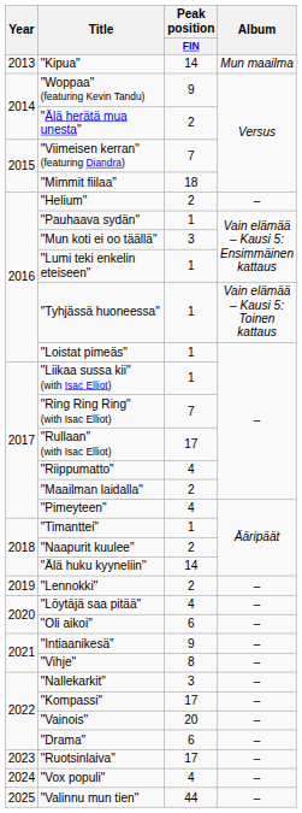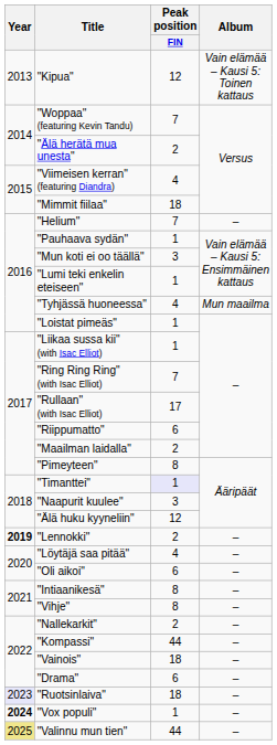 <table class="wikitable">
 <tr>
 <th align="center" rowspan="2" width="10">Year</th>
 <th align="center" rowspan="2" width="160">Title</th>
 <th align="center" colspan="1" width="20">Peak position</th>
 <th align="center" rowspan="2" width="70">Album</th>
 </tr>
 <tr>
 <th scope="col" style="width:3em;font-size:85%;"><a href='#'>FIN</a><br></th>
 </tr>
 <tr>
 <td style="text-align:center;">2013</td>
 <td>"Kipua"</td>
-<td style="text-align:center;">14</td>
-<td style="text-align:center;"><em>Mun maailma</em></td>
+<td style="text-align:center;">12</td>
+<td style="text-align:center;"><em>Vain elämää – Kausi 5:<br>Toinen kattaus</em></td>
 </tr>
 <tr>
 <td style="text-align:center;" rowspan=2>2014</td>
 <td>"Woppaa"<br><small>(featuring Kevin Tandu)</small></td>
-<td style="text-align:center;">9</td>
+<td style="text-align:center;">7</td>
 <td style="text-align:center;" rowspan=4><em>Versus</em></td>
 </tr>
 <tr>
 <td>"<a href='#'>Älä herätä mua unesta</a>"</td>
 <td style="text-align:center;">2</td>
 </tr>
 <tr>
 <td style="text-align:center;" rowspan=2>2015</td>
 <td>"Viimeisen kerran"<br><small>(featuring <a href='#'>Diandra</a>)</small></td>
-<td style="text-align:center;">7</td>
+<td style="text-align:center;">4</td>
 </tr>
 <tr>
 <td>"Mimmit fiilaa"</td>
 <td style="text-align:center;">18</td>
 </tr>
 <tr>
 <td style="text-align:center;" rowspan=6>2016</td>
 <td>"Helium"</td>
-<td style="text-align:center;">2</td>
+<td style="text-align:center;">7</td>
 <td style="text-align:center;">–</td>
 </tr>
 <tr>
 <td>"Pauhaava sydän"</td>
 <td style="text-align:center;">1</td>
 <td style="text-align:center;" rowspan=3><em>Vain elämää – Kausi 5: Ensimmäinen kattaus</em></td>
 </tr>
 <tr>
 <td>"Mun koti ei oo täällä"</td>
 <td style="text-align:center;">3</td>
 </tr>
 <tr>
 <td>"Lumi teki enkelin eteiseen"</td>
 <td style="text-align:center;">1</td>
 </tr>
 <tr>
 <td>"Tyhjässä huoneessa"</td>
-<td style="text-align:center;">1</td>
-<td style="text-align:center;"><em>Vain elämää – Kausi 5:<br>Toinen kattaus</em></td>
+<td style="text-align:center;">4</td>
+<td style="text-align:center;"><em>Mun maailma</em></td>
 </tr>
 <tr>
 <td>"Loistat pimeäs"</td>
 <td style="text-align:center;">1</td>
 <td style="text-align:center;" rowspan="6">–</td>
 </tr>
 <tr>
 <td style="text-align:center;" rowspan=6>2017</td>
 <td>"Liikaa sussa kii"<br><small>(with <a href='#'>Isac Elliot</a>)</small></td>
 <td style="text-align:center;">1</td>
 </tr>
 <tr>
 <td>"Ring Ring Ring"<br><small>(with Isac Elliot)</small></td>
 <td style="text-align:center;">7</td>
 </tr>
 <tr>
 <td>"Rullaan"<br><small>(with Isac Elliot)</small></td>
 <td style="text-align:center;">17</td>
 </tr>
 <tr>
 <td>"Riippumatto"</td>
-<td style="text-align:center;">4</td>
+<td style="text-align:center;">6</td>
 </tr>
 <tr>
 <td>"Maailman laidalla"</td>
 <td style="text-align:center;">2</td>
 </tr>
 <tr>
 <td>"Pimeyteen"</td>
-<td style="text-align:center;">4</td>
+<td style="text-align:center;">8</td>
 <td style="text-align:center;" rowspan=4><em>Ääripäät</em></td>
 </tr>
 <tr>
 <td style="text-align:center;" rowspan=3>2018</td>
 <td>"Timanttei"</td>
-<td style="text-align:center;">1</td>
+<td style="background: lavender; text-align:center;">1</td>
 </tr>
 <tr>
 <td>"Naapurit kuulee"</td>
-<td style="text-align:center;">2</td>
+<td style="text-align:center;">3</td>
 </tr>
 <tr>
 <td>"Älä huku kyyneliin"</td>
-<td style="text-align:center;">14</td>
+<td style="text-align:center;">12</td>
 </tr>
 <tr>
-<td style="text-align:center;">2019</td>
+<td style="text-align:center;"><strong>2019</strong></td>
 <td>"Lennokki"<br></td>
 <td style="text-align:center;">2</td>
 <td style="text-align:center;">–</td>
 </tr>
 <tr>
 <td style="text-align:center;" rowspan=2>2020</td>
 <td>"Löytäjä saa pitää"</td>
 <td style="text-align:center;">4<br></td>
 <td style="text-align:center;">–</td>
 </tr>
 <tr>
 <td>"Oli aikoi"</td>
 <td style="text-align:center;">6<br></td>
 <td style="text-align:center;">–</td>
 </tr>
 <tr>
 <td style="text-align:center;" rowspan="2">2021</td>
 <td>"Intiaanikesä"</td>
-<td style="text-align:center;">9<br></td>
+<td style="text-align:center;">8<br></td>
 <td style="text-align:center;">–</td>
 </tr>
 <tr>
 <td>"Vihje"<br></td>
 <td style="text-align:center;">8<br></td>
 <td style="text-align:center;">–</td>
 </tr>
 <tr>
 <td style="text-align:center;" rowspan="4">2022</td>
 <td>"Nallekarkit"<br></td>
-<td style="text-align:center;">3<br></td>
+<td style="text-align:center;">2<br></td>
 <td style="text-align:center;">–</td>
 </tr>
 <tr>
 <td>"Kompassi"</td>
-<td style="text-align:center;">17<br></td>
+<td style="text-align:center;">44<br></td>
 <td style="text-align:center;">–</td>
 </tr>
 <tr>
 <td>"Vainois"</td>
-<td style="text-align:center;">20<br></td>
+<td style="text-align:center;">18<br></td>
 <td style="text-align:center;">–</td>
 </tr>
 <tr>
 <td>"Drama"<br></td>
 <td style="text-align:center;">6<br></td>
 <td style="text-align:center;">–</td>
 </tr>
 <tr>
-<td style="text-align:center;">2023</td>
+<td style="background: lavender; text-align:center;">2023</td>
 <td>"Ruotsinlaiva"</td>
-<td style="text-align:center;">17<br></td>
+<td style="text-align:center;">18<br></td>
 <td style="text-align:center;">–</td>
 </tr>
 <tr>
-<td style="text-align:center;">2024</td>
+<td style="text-align:center;"><strong>2024</strong></td>
 <td>"Vox populi"<br></td>
-<td style="text-align:center;">4<br></td>
+<td style="text-align:center;">1<br></td>
 <td style="text-align:center;">–</td>
 </tr>
 <tr>
-<td style="text-align:center;">2025</td>
+<td style="background: khaki; text-align:center;">2025</td>
 <td>"Valinnu mun tien"</td>
 <td style="text-align:center;">44<br></td>
 <td style="text-align:center;">–</td>
 </tr>
 </table>
